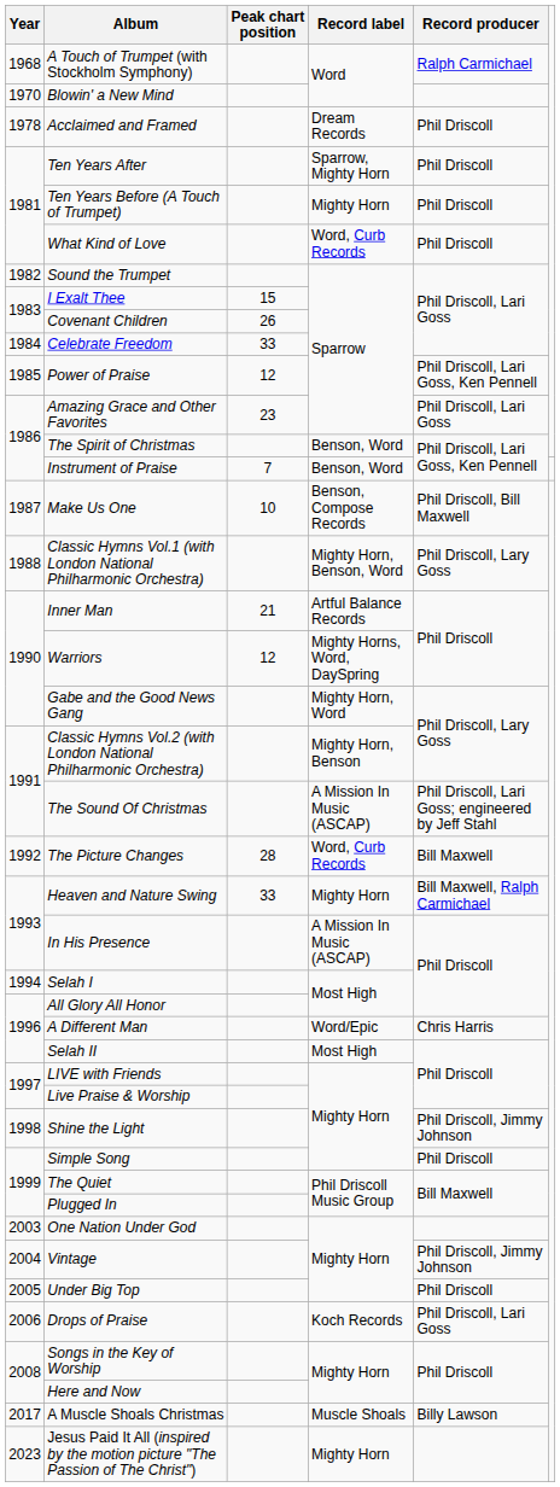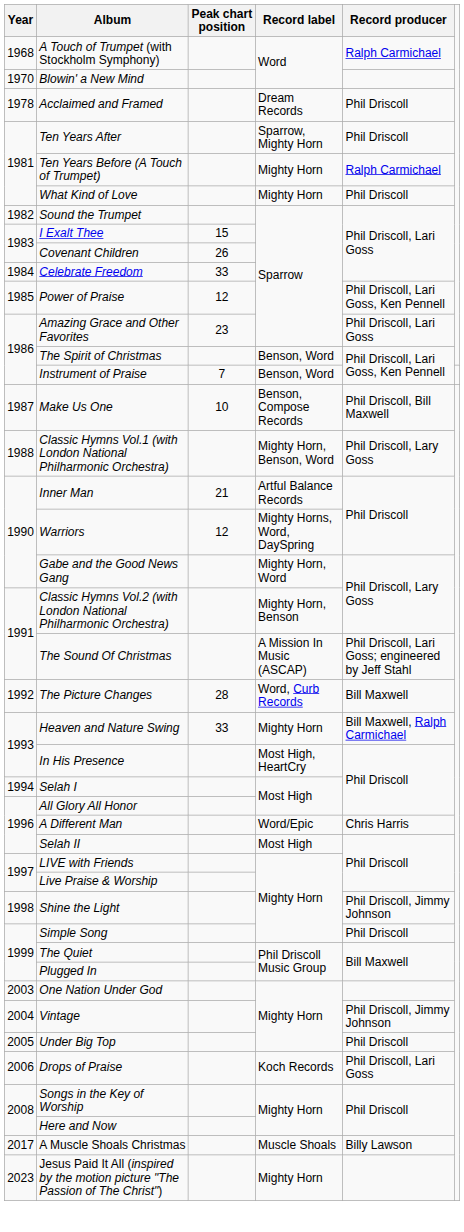 <table class="wikitable">
 <tr>
 <th>Year</th>
 <th>Album</th>
 <th>Peak chart position</th>
 <th>Record label</th>
 <th>Record producer</th>
 </tr>
 <tr>
 <td>1968</td>
 <td><em>A Touch of Trumpet</em> (with Stockholm Symphony)</td>
 <td></td>
 <td rowspan="2">Word</td>
 <td><a href='#'>Ralph Carmichael</a></td>
 </tr>
 <tr>
 <td>1970</td>
 <td><em>Blowin' a New Mind</em></td>
 <td></td>
 <td></td>
 </tr>
 <tr>
 <td>1978</td>
 <td><em>Acclaimed and Framed</em></td>
 <td></td>
 <td>Dream Records</td>
 <td>Phil Driscoll</td>
 </tr>
 <tr>
 <td rowspan="3">1981</td>
 <td><em>Ten Years After</em></td>
 <td></td>
 <td>Sparrow, Mighty Horn</td>
 <td>Phil Driscoll</td>
 </tr>
 <tr>
 <td><em>Ten Years Before (A Touch of Trumpet)</em></td>
 <td></td>
 <td>Mighty Horn</td>
-<td>Phil Driscoll</td>
+<td><a href='#'>Ralph Carmichael</a></td>
 </tr>
 <tr>
 <td><em>What Kind of Love</em></td>
 <td></td>
-<td>Word, <a href='#'>Curb Records</a></td>
+<td>Mighty Horn</td>
 <td>Phil Driscoll</td>
 </tr>
 <tr>
 <td>1982</td>
 <td><em>Sound the Trumpet</em></td>
 <td></td>
 <td rowspan="6">Sparrow</td>
 <td rowspan="4">Phil Driscoll, Lari Goss</td>
 </tr>
 <tr>
 <td rowspan="2">1983</td>
 <td><em><a href='#'>I Exalt Thee</a></em></td>
 <td align="center">15</td>
 </tr>
 <tr>
 <td><em>Covenant Children</em></td>
 <td align="center">26</td>
 </tr>
 <tr>
 <td>1984</td>
 <td><em><a href='#'>Celebrate Freedom</a></em></td>
 <td align="center">33</td>
 </tr>
 <tr>
 <td>1985</td>
 <td><em>Power of Praise</em></td>
 <td align="center">12</td>
 <td>Phil Driscoll, Lari Goss, Ken Pennell</td>
 </tr>
 <tr>
 <td rowspan="3">1986</td>
 <td><em>Amazing Grace and Other Favorites</em></td>
 <td align="center">23</td>
 <td>Phil Driscoll, Lari Goss</td>
 </tr>
 <tr>
 <td><em>The Spirit of Christmas</em></td>
 <td></td>
 <td>Benson, Word</td>
 <td rowspan="2">Phil Driscoll, Lari Goss, Ken Pennell</td>
 </tr>
 <tr>
 <td><em>Instrument of Praise</em></td>
 <td align="center">7</td>
 <td>Benson, Word</td>
 <td></td>
 </tr>
 <tr>
 <td>1987</td>
 <td><em>Make Us One</em></td>
 <td align="center">10</td>
 <td>Benson, Compose Records</td>
 <td>Phil Driscoll, Bill Maxwell</td>
 </tr>
 <tr>
 <td>1988</td>
 <td><em>Classic Hymns Vol.1 (with London National Philharmonic Orchestra)</em></td>
 <td></td>
 <td>Mighty Horn, Benson, Word</td>
 <td>Phil Driscoll, Lary Goss</td>
 </tr>
 <tr>
 <td rowspan="3">1990</td>
 <td><em>Inner Man</em></td>
 <td align="center">21</td>
 <td>Artful Balance Records</td>
 <td rowspan="2">Phil Driscoll</td>
 </tr>
 <tr>
 <td><em>Warriors</em></td>
 <td align="center">12</td>
 <td>Mighty Horns, Word, DaySpring</td>
 </tr>
 <tr>
 <td><em>Gabe and the Good News Gang</em></td>
 <td></td>
 <td>Mighty Horn, Word</td>
 <td rowspan="2">Phil Driscoll, Lary Goss</td>
 </tr>
 <tr>
 <td rowspan="2">1991</td>
 <td><em>Classic Hymns Vol.2 (with London National Philharmonic Orchestra)</em></td>
 <td></td>
 <td>Mighty Horn, Benson</td>
 </tr>
 <tr>
 <td><em>The Sound Of Christmas</em></td>
 <td></td>
 <td>A Mission In Music (ASCAP)</td>
 <td>Phil Driscoll, Lari Goss; engineered by Jeff Stahl</td>
 </tr>
 <tr>
 <td>1992</td>
 <td><em>The Picture Changes</em></td>
 <td align="center">28</td>
 <td>Word, <a href='#'>Curb Records</a></td>
 <td>Bill Maxwell</td>
 </tr>
 <tr>
 <td rowspan="2">1993</td>
 <td><em>Heaven and Nature Swing</em></td>
 <td align="center">33</td>
 <td>Mighty Horn</td>
 <td>Bill Maxwell, <a href='#'>Ralph Carmichael</a></td>
 </tr>
 <tr>
 <td><em>In His Presence</em></td>
 <td></td>
-<td>A Mission In Music (ASCAP)</td>
+<td>Most High, HeartCry</td>
 <td rowspan="3">Phil Driscoll</td>
 </tr>
 <tr>
 <td>1994</td>
 <td><em>Selah I</em></td>
 <td></td>
 <td rowspan="2">Most High</td>
 </tr>
 <tr>
 <td rowspan="3">1996</td>
 <td><em>All Glory All Honor</em></td>
 <td></td>
 </tr>
 <tr>
 <td><em>A Different Man</em></td>
 <td></td>
 <td>Word/Epic</td>
 <td>Chris Harris</td>
 </tr>
 <tr>
 <td><em>Selah II</em></td>
 <td></td>
 <td>Most High</td>
 <td rowspan="3">Phil Driscoll</td>
 </tr>
 <tr>
 <td rowspan="2">1997</td>
 <td><em>LIVE with Friends</em></td>
 <td></td>
 <td rowspan="4">Mighty Horn</td>
 </tr>
 <tr>
 <td><em>Live Praise & Worship</em></td>
 <td></td>
 </tr>
 <tr>
 <td>1998</td>
 <td><em>Shine the Light</em></td>
 <td></td>
 <td>Phil Driscoll, Jimmy Johnson</td>
 </tr>
 <tr>
 <td rowspan="3">1999</td>
 <td><em>Simple Song</em></td>
 <td></td>
 <td>Phil Driscoll</td>
 </tr>
 <tr>
 <td><em>The Quiet</em></td>
 <td></td>
 <td rowspan="2">Phil Driscoll Music Group</td>
 <td rowspan="2">Bill Maxwell</td>
 </tr>
 <tr>
 <td><em>Plugged In</em></td>
 <td></td>
 </tr>
 <tr>
 <td>2003</td>
 <td><em>One Nation Under God</em></td>
 <td></td>
 <td rowspan="3">Mighty Horn</td>
 <td></td>
 </tr>
 <tr>
 <td>2004</td>
 <td><em>Vintage</em></td>
 <td></td>
 <td>Phil Driscoll, Jimmy Johnson</td>
 </tr>
 <tr>
 <td>2005</td>
 <td><em>Under Big Top</em></td>
 <td></td>
 <td>Phil Driscoll</td>
 </tr>
 <tr>
 <td>2006</td>
 <td><em>Drops of Praise</em></td>
 <td></td>
 <td>Koch Records</td>
 <td>Phil Driscoll, Lari Goss</td>
 </tr>
 <tr>
 <td rowspan="2">2008</td>
 <td><em>Songs in the Key of Worship</em></td>
 <td></td>
 <td rowspan="2">Mighty Horn</td>
 <td rowspan="2">Phil Driscoll</td>
 </tr>
 <tr>
 <td><em>Here and Now</em></td>
 <td></td>
 </tr>
 <tr>
 <td>2017</td>
 <td>A Muscle Shoals Christmas</td>
 <td></td>
 <td>Muscle Shoals</td>
 <td>Billy Lawson</td>
 </tr>
 <tr>
 <td>2023</td>
 <td>Jesus Paid It All (<em>inspired by the motion picture "The Passion of The Christ"</em>)</td>
 <td></td>
 <td>Mighty Horn</td>
 <td></td>
 </tr>
 </table>
